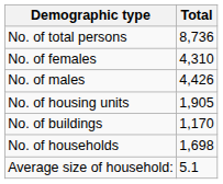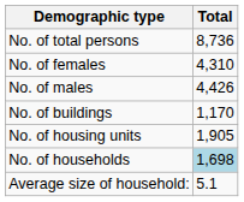 <table class="wikitable">
 <tr>
 <th>Demographic type</th>
 <th>Total</th>
 </tr>
 <tr>
 <td>No. of total persons</td>
 <td>8,736</td>
 </tr>
 <tr>
 <td>No. of females</td>
 <td>4,310</td>
 </tr>
 <tr>
 <td>No. of males</td>
 <td>4,426</td>
 </tr>
 <tr>
+<td>No. of buildings</td>
+<td>1,170</td>
+</tr>
+<tr>
 <td>No. of housing units</td>
 <td>1,905</td>
 </tr>
 <tr>
-<td>No. of buildings</td>
-<td>1,170</td>
-</tr>
-<tr>
 <td>No. of households</td>
-<td>1,698</td>
+<td style="background: lightblue;">1,698</td>
 </tr>
 <tr>
 <td>Average size of household:</td>
 <td>5.1</td>
 </tr>
 </table>
